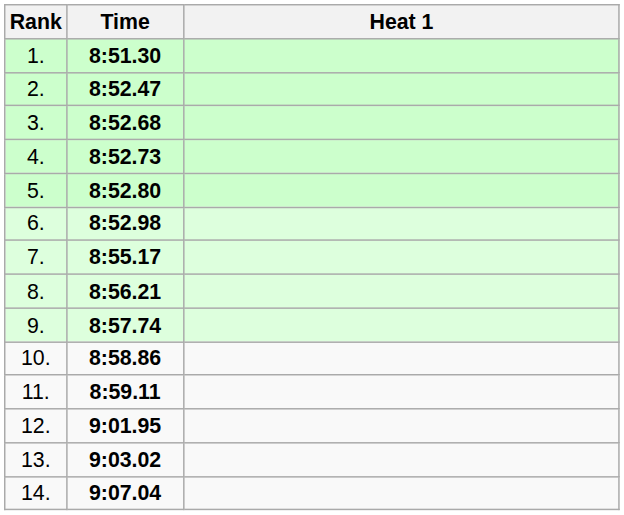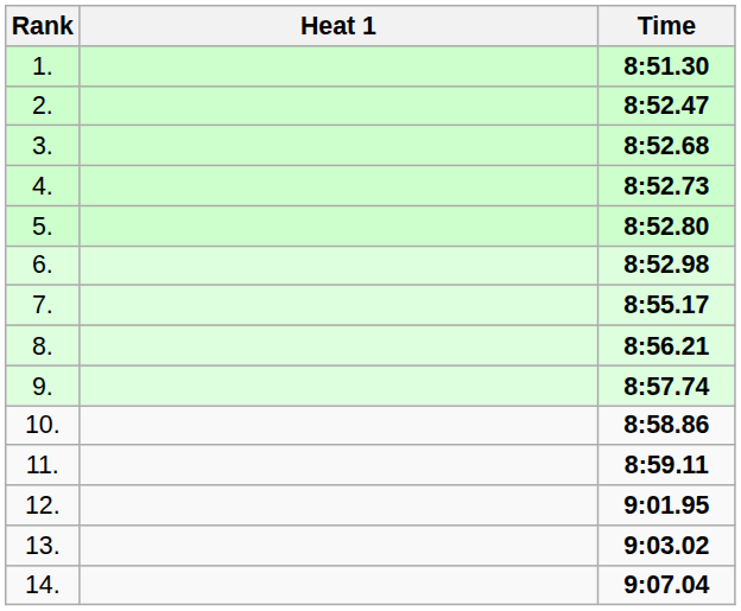 <table class="wikitable" style="border-collapse: collapse; font-size: 90%;">
 <tr>
 <th>Rank</th>
+<th style="width: 20em">Heat 1</th>
 <th style="width: 5em">Time</th>
-<th style="width: 20em">Heat 1</th>
 </tr>
 <tr style="background:#ccffcc;">
 <td align="center">1.</td>
+<td></td>
 <td align="center"><strong>8:51.30</strong></td>
-<td></td>
 </tr>
 <tr style="background:#ccffcc;">
 <td align="center">2.</td>
+<td></td>
 <td align="center"><strong>8:52.47</strong></td>
-<td></td>
 </tr>
 <tr style="background:#ccffcc;">
 <td align="center">3.</td>
+<td></td>
 <td align="center"><strong>8:52.68</strong></td>
-<td></td>
 </tr>
 <tr style="background:#ccffcc;">
 <td align="center">4.</td>
+<td></td>
 <td align="center"><strong>8:52.73</strong></td>
-<td></td>
 </tr>
 <tr style="background:#ccffcc;">
 <td align="center">5.</td>
+<td></td>
 <td align="center"><strong>8:52.80</strong></td>
-<td></td>
 </tr>
 <tr style="background:#ddffdd;">
 <td align="center">6.</td>
+<td></td>
 <td align="center"><strong>8:52.98</strong></td>
-<td></td>
 </tr>
 <tr style="background:#ddffdd;">
 <td align="center">7.</td>
+<td></td>
 <td align="center"><strong>8:55.17</strong></td>
-<td></td>
 </tr>
 <tr style="background:#ddffdd;">
 <td align="center">8.</td>
+<td></td>
 <td align="center"><strong>8:56.21</strong></td>
-<td></td>
 </tr>
 <tr style="background:#ddffdd;">
 <td align="center">9.</td>
+<td></td>
 <td align="center"><strong>8:57.74</strong></td>
-<td></td>
 </tr>
 <tr>
 <td align="center">10.</td>
+<td></td>
 <td align="center"><strong>8:58.86</strong></td>
-<td></td>
 </tr>
 <tr>
 <td align="center">11.</td>
+<td></td>
 <td align="center"><strong>8:59.11</strong></td>
-<td></td>
 </tr>
 <tr>
 <td align="center">12.</td>
+<td></td>
 <td align="center"><strong>9:01.95</strong></td>
-<td></td>
 </tr>
 <tr>
 <td align="center">13.</td>
+<td></td>
 <td align="center"><strong>9:03.02</strong></td>
-<td></td>
 </tr>
 <tr>
 <td align="center">14.</td>
+<td></td>
 <td align="center"><strong>9:07.04</strong></td>
-<td></td>
 </tr>
 </table>
